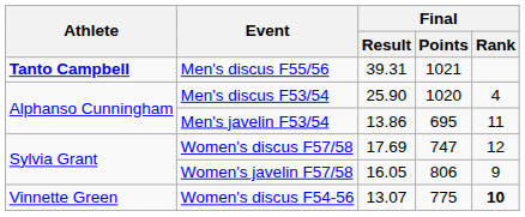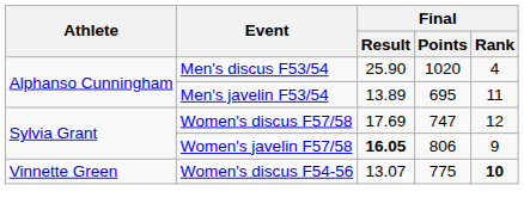 <table class=wikitable style="font-size:90%">
 <tr>
 <th rowspan="2">Athlete</th>
 <th rowspan="2">Event</th>
 <th colspan="3">Final</th>
 </tr>
 <tr>
 <th>Result</th>
 <th>Points</th>
 <th>Rank</th>
 </tr>
 <tr>
-<td><strong><a href='#'>Tanto Campbell</a></strong></td>
-<td><a href='#'>Men's discus F55/56</a></td>
-<td align="center">39.31</td>
-<td align="center">1021</td>
-<td align="center"></td>
-</tr>
-<tr>
 <td rowspan="2"><a href='#'>Alphanso Cunningham</a></td>
 <td><a href='#'>Men's discus F53/54</a></td>
 <td align="center">25.90</td>
 <td align="center">1020</td>
 <td align="center">4</td>
 </tr>
 <tr>
 <td><a href='#'>Men's javelin F53/54</a></td>
-<td align="center">13.86</td>
+<td align="center">13.89</td>
 <td align="center">695</td>
 <td align="center">11</td>
 </tr>
 <tr>
 <td rowspan="2"><a href='#'>Sylvia Grant</a></td>
 <td><a href='#'>Women's discus F57/58</a></td>
 <td align="center">17.69</td>
 <td align="center">747</td>
 <td align="center">12</td>
 </tr>
 <tr>
 <td><a href='#'>Women's javelin F57/58</a></td>
-<td align="center">16.05</td>
+<td align="center"><strong>16.05</strong></td>
 <td align="center">806</td>
 <td align="center">9</td>
 </tr>
 <tr>
 <td><a href='#'>Vinnette Green</a></td>
 <td><a href='#'>Women's discus F54-56</a></td>
 <td align="center">13.07</td>
 <td align="center">775</td>
 <td align="center"><strong>10</strong></td>
 </tr>
 </table>
